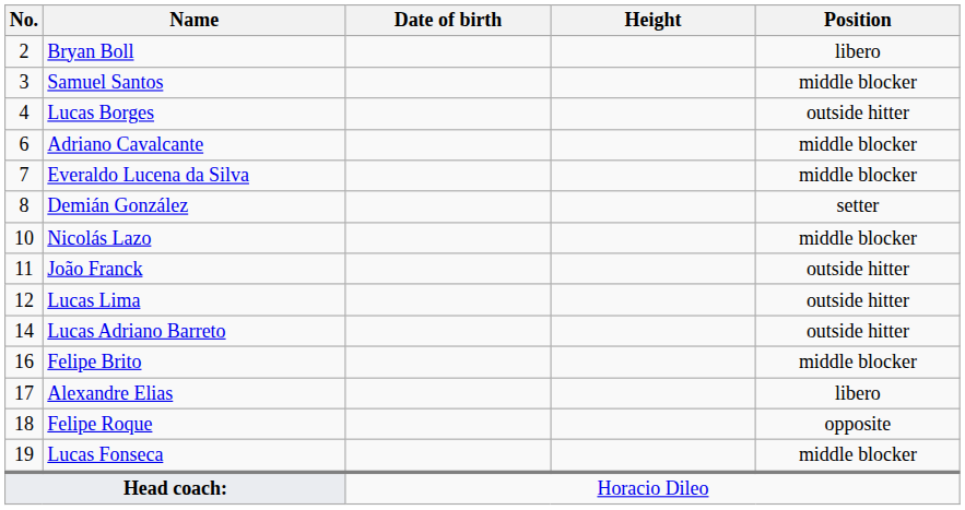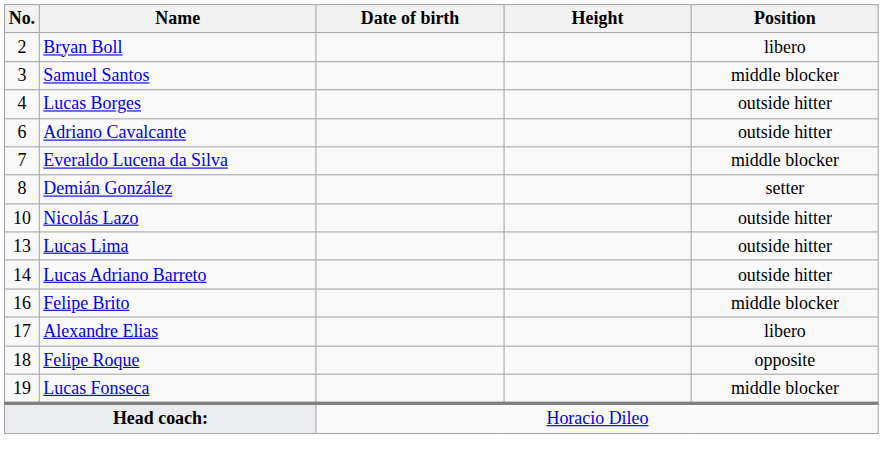 <table class="wikitable sortable" style="font-size:100%; text-align:center">
 <tr>
 <th>No.</th>
 <th style="width:15em">Name</th>
 <th style="width:10em">Date of birth</th>
 <th style="width:10em">Height</th>
 <th style="width:10em">Position</th>
 </tr>
 <tr>
 <td>2</td>
 <td align=left> <a href='#'>Bryan Boll</a></td>
 <td align=right></td>
 <td></td>
 <td>libero</td>
 </tr>
 <tr>
 <td>3</td>
 <td align=left> <a href='#'>Samuel Santos</a></td>
 <td align=right></td>
 <td></td>
 <td>middle blocker</td>
 </tr>
 <tr>
 <td>4</td>
 <td align=left> <a href='#'>Lucas Borges</a></td>
 <td align=right></td>
 <td></td>
 <td>outside hitter</td>
 </tr>
 <tr>
 <td>6</td>
 <td align=left> <a href='#'>Adriano Cavalcante</a></td>
 <td align=right></td>
 <td></td>
-<td>middle blocker</td>
+<td>outside hitter</td>
 </tr>
 <tr>
 <td>7</td>
 <td align=left> <a href='#'>Everaldo Lucena da Silva</a></td>
 <td align=right></td>
 <td></td>
 <td>middle blocker</td>
 </tr>
 <tr>
 <td>8</td>
 <td align=left> <a href='#'>Demián González</a></td>
 <td align=right></td>
 <td></td>
 <td>setter</td>
 </tr>
 <tr>
 <td>10</td>
 <td align=left> <a href='#'>Nicolás Lazo</a></td>
 <td align=right></td>
 <td></td>
-<td>middle blocker</td>
-</tr>
-<tr>
-<td>11</td>
-<td align=left> <a href='#'>João Franck</a></td>
-<td align=right></td>
-<td></td>
 <td>outside hitter</td>
 </tr>
 <tr>
-<td>12</td>
+<td>13</td>
 <td align=left> <a href='#'>Lucas Lima</a></td>
 <td align=right></td>
 <td></td>
 <td>outside hitter</td>
 </tr>
 <tr>
 <td>14</td>
 <td align=left> <a href='#'>Lucas Adriano Barreto</a></td>
 <td align=right></td>
 <td></td>
 <td>outside hitter</td>
 </tr>
 <tr>
 <td>16</td>
 <td align=left> <a href='#'>Felipe Brito</a></td>
 <td align=right></td>
 <td></td>
 <td>middle blocker</td>
 </tr>
 <tr>
 <td>17</td>
 <td align=left> <a href='#'>Alexandre Elias</a></td>
 <td align=right></td>
 <td></td>
 <td>libero</td>
 </tr>
 <tr>
 <td>18</td>
 <td align=left> <a href='#'>Felipe Roque</a></td>
 <td align=right></td>
 <td></td>
 <td>opposite</td>
 </tr>
 <tr>
 <td>19</td>
 <td align=left> <a href='#'>Lucas Fonseca</a></td>
 <td align=right></td>
 <td></td>
 <td>middle blocker</td>
 </tr>
 <tr style="border-top: 3px solid grey">
 <td colspan=2 style="background:#EAECF0"><strong>Head coach:</strong></td>
 <td colspan=3> <a href='#'>Horacio Dileo</a></td>
 </tr>
 </table>
